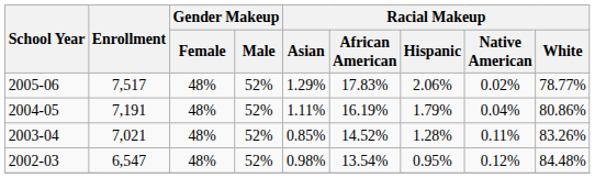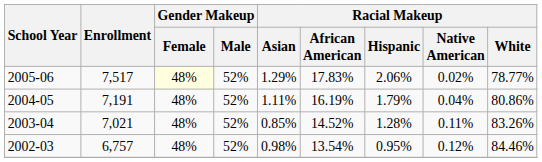 <table class="wikitable" style="font-size: 95%;">
 <tr>
 <th rowspan="2">School Year</th>
 <th rowspan="2">Enrollment</th>
 <th colspan="2">Gender Makeup</th>
 <th colspan="5">Racial Makeup</th>
 </tr>
 <tr>
 <th>Female</th>
 <th>Male</th>
 <th>Asian</th>
 <th>African <br>American</th>
 <th>Hispanic</th>
 <th>Native <br>American</th>
 <th>White</th>
 </tr>
 <tr>
 <td align="left">2005-06</td>
 <td align="center">7,517</td>
-<td align="center">48%</td>
+<td align="center" style="background: lightyellow;">48%</td>
 <td align="center">52%</td>
 <td align="center">1.29%</td>
 <td align="center">17.83%</td>
 <td align="center">2.06%</td>
 <td align="center">0.02%</td>
 <td align="center">78.77%</td>
 </tr>
 <tr>
 <td align="left">2004-05</td>
 <td align="center">7,191</td>
 <td align="center">48%</td>
 <td align="center">52%</td>
 <td align="center">1.11%</td>
 <td align="center">16.19%</td>
 <td align="center">1.79%</td>
 <td align="center">0.04%</td>
 <td align="center">80.86%</td>
 </tr>
 <tr>
 <td align="left">2003-04</td>
 <td align="center">7,021</td>
 <td align="center">48%</td>
 <td align="center">52%</td>
 <td align="center">0.85%</td>
 <td align="center">14.52%</td>
 <td align="center">1.28%</td>
 <td align="center">0.11%</td>
 <td align="center">83.26%</td>
 </tr>
 <tr>
 <td align="left">2002-03</td>
-<td align="center">6,547</td>
+<td align="center">6,757</td>
 <td align="center">48%</td>
 <td align="center">52%</td>
 <td align="center">0.98%</td>
 <td align="center">13.54%</td>
 <td align="center">0.95%</td>
 <td align="center">0.12%</td>
-<td align="center">84.48%</td>
+<td align="center">84.46%</td>
 </tr>
 <tr>
 </tr>
 </table>
